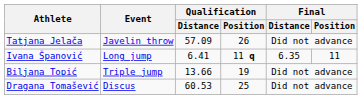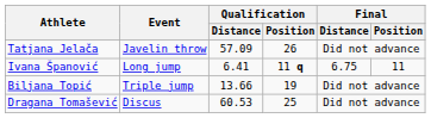 <table class=wikitable style="font-size:90%">
 <tr>
 <th rowspan="2">Athlete</th>
 <th rowspan="2">Event</th>
 <th colspan="2">Qualification</th>
 <th colspan="2">Final</th>
 </tr>
 <tr style="font-size:95%">
 <th>Distance</th>
 <th>Position</th>
 <th>Distance</th>
 <th>Position</th>
 </tr>
 <tr align=center>
 <td align=left><a href='#'>Tatjana Jelača</a></td>
 <td align=left><a href='#'>Javelin throw</a></td>
 <td>57.09</td>
 <td>26</td>
 <td colspan=2>Did not advance</td>
 </tr>
 <tr align=center>
 <td align=left><a href='#'>Ivana Španović</a></td>
 <td align=left><a href='#'>Long jump</a></td>
 <td>6.41</td>
 <td>11 <strong>q</strong></td>
-<td>6.35</td>
+<td>6.75</td>
 <td>11</td>
 </tr>
 <tr align=center>
 <td align=left><a href='#'>Biljana Topić</a></td>
 <td align=left><a href='#'>Triple jump</a></td>
 <td>13.66</td>
 <td>19</td>
 <td colspan=2>Did not advance</td>
 </tr>
 <tr align=center>
 <td align=left><a href='#'>Dragana Tomašević</a></td>
 <td align=left><a href='#'>Discus</a></td>
 <td>60.53</td>
 <td>25</td>
 <td colspan=2>Did not advance</td>
 </tr>
 </table>
